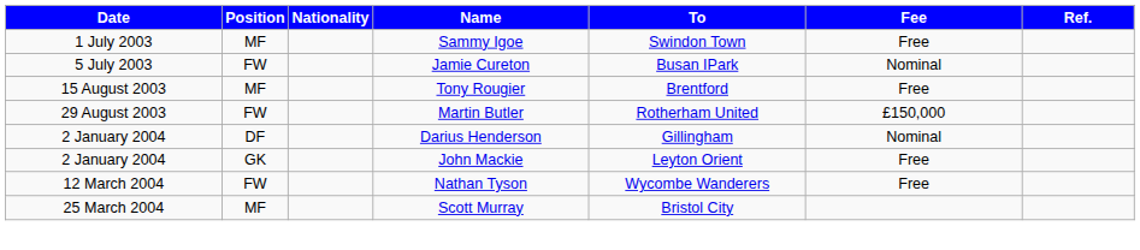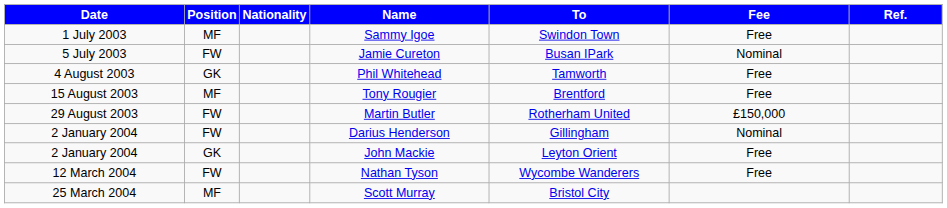 <table class="wikitable" style="text-align:center; font-size:90%; ">
 <tr>
 <th style="background:#00f; color:white; width:200px;">Date</th>
 <th style="background:#00f; color:white; width:50px;">Position</th>
 <th style="background:#00f; color:white; width:50px;">Nationality</th>
 <th style="background:#00f; color:white; width:200px;">Name</th>
 <th style="background:#00f; color:white; width:200px;">To</th>
 <th style="background:#00f; color:white; width:200px;">Fee</th>
 <th style="background:#00f; color:white; width:100px;">Ref.</th>
 </tr>
 <tr>
 <td>1 July 2003</td>
 <td>MF</td>
 <td></td>
 <td><a href='#'>Sammy Igoe</a></td>
 <td><a href='#'>Swindon Town</a></td>
 <td>Free</td>
 <td></td>
 </tr>
 <tr>
 <td>5 July 2003</td>
 <td>FW</td>
 <td></td>
 <td><a href='#'>Jamie Cureton</a></td>
 <td><a href='#'>Busan IPark</a></td>
 <td>Nominal</td>
 <td></td>
 </tr>
 <tr>
+<td>4 August 2003</td>
+<td>GK</td>
+<td></td>
+<td><a href='#'>Phil Whitehead</a></td>
+<td><a href='#'>Tamworth</a></td>
+<td>Free</td>
+<td></td>
+</tr>
+<tr>
 <td>15 August 2003</td>
 <td>MF</td>
 <td></td>
 <td><a href='#'>Tony Rougier</a></td>
 <td><a href='#'>Brentford</a></td>
 <td>Free</td>
 <td></td>
 </tr>
 <tr>
 <td>29 August 2003</td>
 <td>FW</td>
 <td></td>
 <td><a href='#'>Martin Butler</a></td>
 <td><a href='#'>Rotherham United</a></td>
 <td>£150,000</td>
 <td></td>
 </tr>
 <tr>
 <td>2 January 2004</td>
-<td>DF</td>
+<td>FW</td>
 <td></td>
 <td><a href='#'>Darius Henderson</a></td>
 <td><a href='#'>Gillingham</a></td>
 <td>Nominal</td>
 <td></td>
 </tr>
 <tr>
 <td>2 January 2004</td>
 <td>GK</td>
 <td></td>
 <td><a href='#'>John Mackie</a></td>
 <td><a href='#'>Leyton Orient</a></td>
 <td>Free</td>
 <td></td>
 </tr>
 <tr>
 <td>12 March 2004</td>
 <td>FW</td>
 <td></td>
 <td><a href='#'>Nathan Tyson</a></td>
 <td><a href='#'>Wycombe Wanderers</a></td>
 <td>Free</td>
 <td></td>
 </tr>
 <tr>
 <td>25 March 2004</td>
 <td>MF</td>
 <td></td>
 <td><a href='#'>Scott Murray</a></td>
 <td><a href='#'>Bristol City</a></td>
 <td></td>
 <td></td>
 </tr>
 </table>
